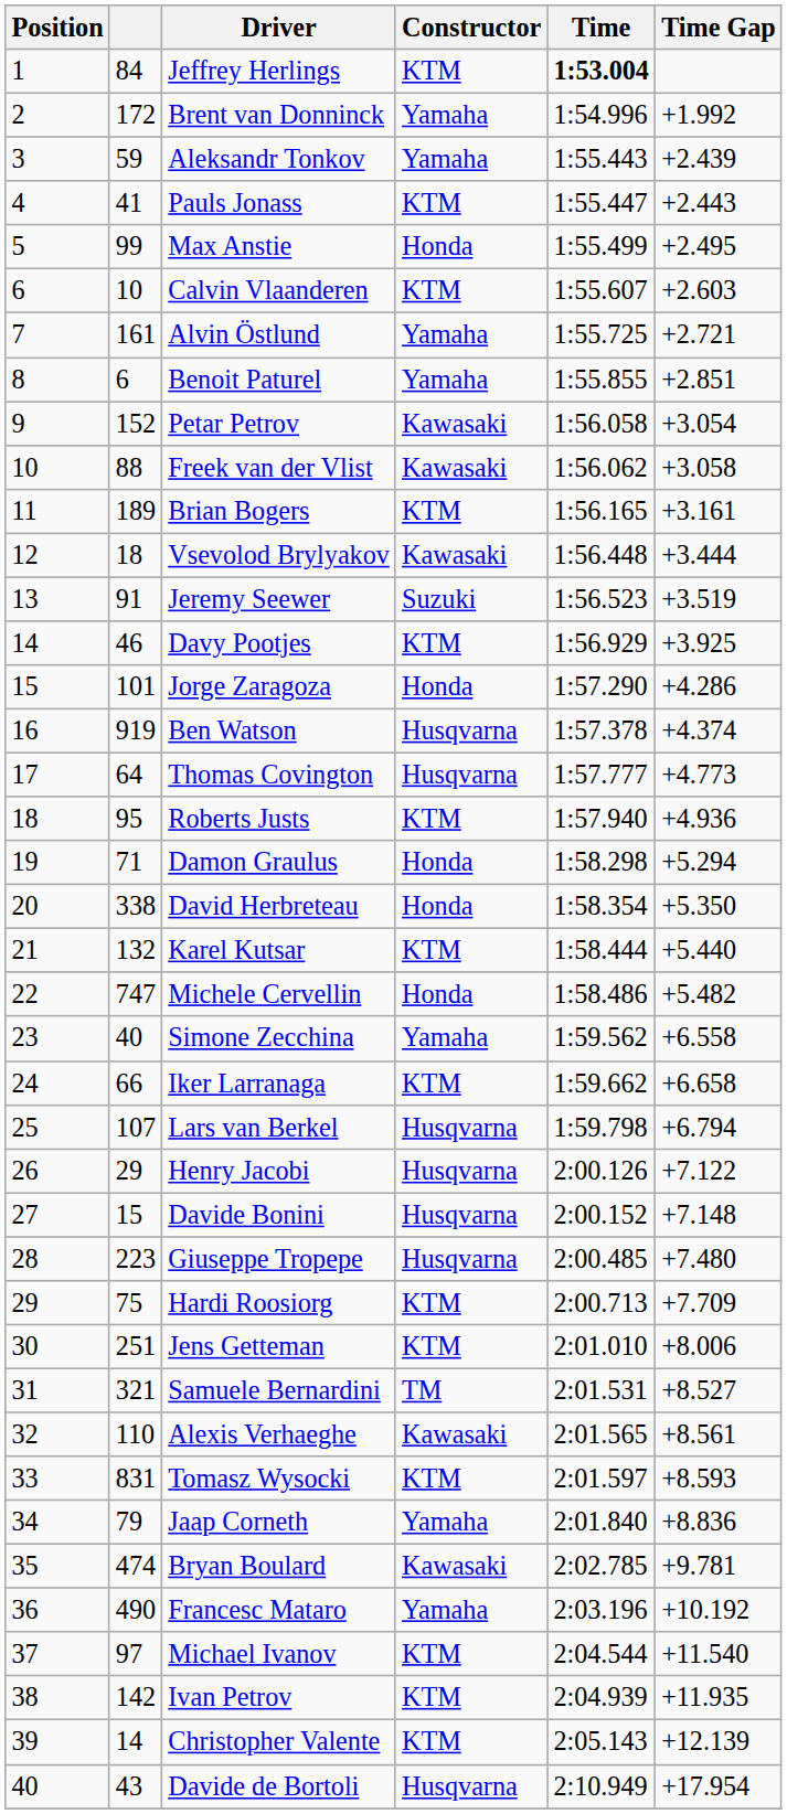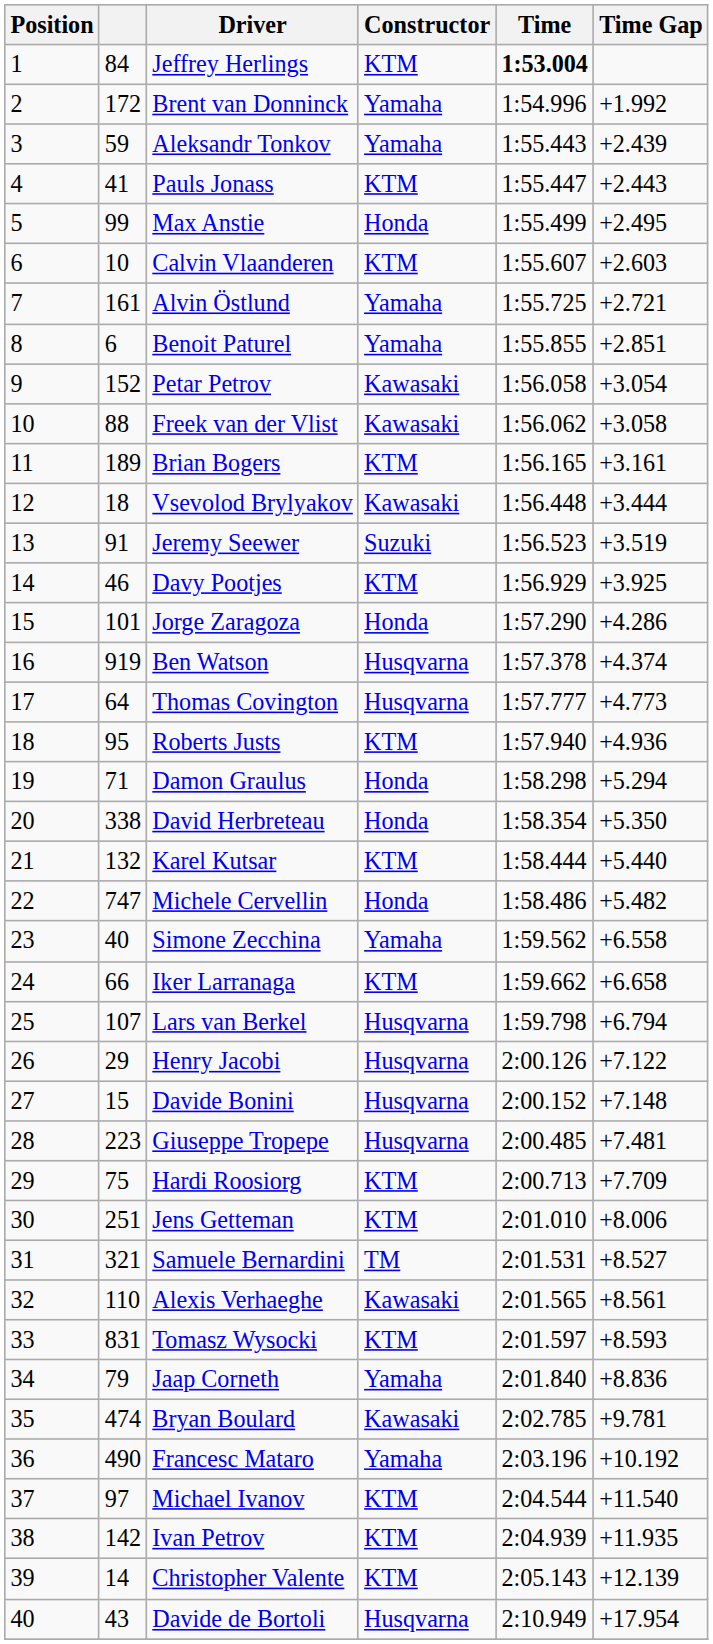 <table class="wikitable" style="font-size:95%;">
 <tr>
 <th>Position</th>
 <th></th>
 <th>Driver</th>
 <th>Constructor</th>
 <th>Time</th>
 <th>Time Gap</th>
 </tr>
 <tr>
 <td>1</td>
 <td>84</td>
 <td> <a href='#'>Jeffrey Herlings</a></td>
 <td><a href='#'>KTM</a></td>
 <td><strong>1:53.004</strong></td>
 <td></td>
 </tr>
 <tr>
 <td>2</td>
 <td>172</td>
 <td> <a href='#'>Brent van Donninck</a></td>
 <td><a href='#'>Yamaha</a></td>
 <td>1:54.996</td>
 <td>+1.992</td>
 </tr>
 <tr>
 <td>3</td>
 <td>59</td>
 <td> <a href='#'>Aleksandr Tonkov</a></td>
 <td><a href='#'>Yamaha</a></td>
 <td>1:55.443</td>
 <td>+2.439</td>
 </tr>
 <tr>
 <td>4</td>
 <td>41</td>
 <td> <a href='#'>Pauls Jonass</a></td>
 <td><a href='#'>KTM</a></td>
 <td>1:55.447</td>
 <td>+2.443</td>
 </tr>
 <tr>
 <td>5</td>
 <td>99</td>
 <td> <a href='#'>Max Anstie</a></td>
 <td><a href='#'>Honda</a></td>
 <td>1:55.499</td>
 <td>+2.495</td>
 </tr>
 <tr>
 <td>6</td>
 <td>10</td>
 <td> <a href='#'>Calvin Vlaanderen</a></td>
 <td><a href='#'>KTM</a></td>
 <td>1:55.607</td>
 <td>+2.603</td>
 </tr>
 <tr>
 <td>7</td>
 <td>161</td>
 <td> <a href='#'>Alvin Östlund</a></td>
 <td><a href='#'>Yamaha</a></td>
 <td>1:55.725</td>
 <td>+2.721</td>
 </tr>
 <tr>
 <td>8</td>
 <td>6</td>
 <td> <a href='#'>Benoit Paturel</a></td>
 <td><a href='#'>Yamaha</a></td>
 <td>1:55.855</td>
 <td>+2.851</td>
 </tr>
 <tr>
 <td>9</td>
 <td>152</td>
 <td> <a href='#'>Petar Petrov</a></td>
 <td><a href='#'>Kawasaki</a></td>
 <td>1:56.058</td>
 <td>+3.054</td>
 </tr>
 <tr>
 <td>10</td>
 <td>88</td>
 <td> <a href='#'>Freek van der Vlist</a></td>
 <td><a href='#'>Kawasaki</a></td>
 <td>1:56.062</td>
 <td>+3.058</td>
 </tr>
 <tr>
 <td>11</td>
 <td>189</td>
 <td> <a href='#'>Brian Bogers</a></td>
 <td><a href='#'>KTM</a></td>
 <td>1:56.165</td>
 <td>+3.161</td>
 </tr>
 <tr>
 <td>12</td>
 <td>18</td>
 <td> <a href='#'>Vsevolod Brylyakov</a></td>
 <td><a href='#'>Kawasaki</a></td>
 <td>1:56.448</td>
 <td>+3.444</td>
 </tr>
 <tr>
 <td>13</td>
 <td>91</td>
 <td> <a href='#'>Jeremy Seewer</a></td>
 <td><a href='#'>Suzuki</a></td>
 <td>1:56.523</td>
 <td>+3.519</td>
 </tr>
 <tr>
 <td>14</td>
 <td>46</td>
 <td> <a href='#'>Davy Pootjes</a></td>
 <td><a href='#'>KTM</a></td>
 <td>1:56.929</td>
 <td>+3.925</td>
 </tr>
 <tr>
 <td>15</td>
 <td>101</td>
 <td> <a href='#'>Jorge Zaragoza</a></td>
 <td><a href='#'>Honda</a></td>
 <td>1:57.290</td>
 <td>+4.286</td>
 </tr>
 <tr>
 <td>16</td>
 <td>919</td>
 <td> <a href='#'>Ben Watson</a></td>
 <td><a href='#'>Husqvarna</a></td>
 <td>1:57.378</td>
 <td>+4.374</td>
 </tr>
 <tr>
 <td>17</td>
 <td>64</td>
 <td> <a href='#'>Thomas Covington</a></td>
 <td><a href='#'>Husqvarna</a></td>
 <td>1:57.777</td>
 <td>+4.773</td>
 </tr>
 <tr>
 <td>18</td>
 <td>95</td>
 <td> <a href='#'>Roberts Justs</a></td>
 <td><a href='#'>KTM</a></td>
 <td>1:57.940</td>
 <td>+4.936</td>
 </tr>
 <tr>
 <td>19</td>
 <td>71</td>
 <td> <a href='#'>Damon Graulus</a></td>
 <td><a href='#'>Honda</a></td>
 <td>1:58.298</td>
 <td>+5.294</td>
 </tr>
 <tr>
 <td>20</td>
 <td>338</td>
 <td> <a href='#'>David Herbreteau</a></td>
 <td><a href='#'>Honda</a></td>
 <td>1:58.354</td>
 <td>+5.350</td>
 </tr>
 <tr>
 <td>21</td>
 <td>132</td>
 <td> <a href='#'>Karel Kutsar</a></td>
 <td><a href='#'>KTM</a></td>
 <td>1:58.444</td>
 <td>+5.440</td>
 </tr>
 <tr>
 <td>22</td>
 <td>747</td>
 <td> <a href='#'>Michele Cervellin</a></td>
 <td><a href='#'>Honda</a></td>
 <td>1:58.486</td>
 <td>+5.482</td>
 </tr>
 <tr>
 <td>23</td>
 <td>40</td>
 <td> <a href='#'>Simone Zecchina</a></td>
 <td><a href='#'>Yamaha</a></td>
 <td>1:59.562</td>
 <td>+6.558</td>
 </tr>
 <tr>
 <td>24</td>
 <td>66</td>
 <td> <a href='#'>Iker Larranaga</a></td>
 <td><a href='#'>KTM</a></td>
 <td>1:59.662</td>
 <td>+6.658</td>
 </tr>
 <tr>
 <td>25</td>
 <td>107</td>
 <td> <a href='#'>Lars van Berkel</a></td>
 <td><a href='#'>Husqvarna</a></td>
 <td>1:59.798</td>
 <td>+6.794</td>
 </tr>
 <tr>
 <td>26</td>
 <td>29</td>
 <td> <a href='#'>Henry Jacobi</a></td>
 <td><a href='#'>Husqvarna</a></td>
 <td>2:00.126</td>
 <td>+7.122</td>
 </tr>
 <tr>
 <td>27</td>
 <td>15</td>
 <td> <a href='#'>Davide Bonini</a></td>
 <td><a href='#'>Husqvarna</a></td>
 <td>2:00.152</td>
 <td>+7.148</td>
 </tr>
 <tr>
 <td>28</td>
 <td>223</td>
 <td> <a href='#'>Giuseppe Tropepe</a></td>
 <td><a href='#'>Husqvarna</a></td>
 <td>2:00.485</td>
-<td>+7.480</td>
+<td>+7.481</td>
 </tr>
 <tr>
 <td>29</td>
 <td>75</td>
 <td> <a href='#'>Hardi Roosiorg</a></td>
 <td><a href='#'>KTM</a></td>
 <td>2:00.713</td>
 <td>+7.709</td>
 </tr>
 <tr>
 <td>30</td>
 <td>251</td>
 <td> <a href='#'>Jens Getteman</a></td>
 <td><a href='#'>KTM</a></td>
 <td>2:01.010</td>
 <td>+8.006</td>
 </tr>
 <tr>
 <td>31</td>
 <td>321</td>
 <td> <a href='#'>Samuele Bernardini</a></td>
 <td><a href='#'>TM</a></td>
 <td>2:01.531</td>
 <td>+8.527</td>
 </tr>
 <tr>
 <td>32</td>
 <td>110</td>
 <td> <a href='#'>Alexis Verhaeghe</a></td>
 <td><a href='#'>Kawasaki</a></td>
 <td>2:01.565</td>
 <td>+8.561</td>
 </tr>
 <tr>
 <td>33</td>
 <td>831</td>
 <td> <a href='#'>Tomasz Wysocki</a></td>
 <td><a href='#'>KTM</a></td>
 <td>2:01.597</td>
 <td>+8.593</td>
 </tr>
 <tr>
 <td>34</td>
 <td>79</td>
 <td> <a href='#'>Jaap Corneth</a></td>
 <td><a href='#'>Yamaha</a></td>
 <td>2:01.840</td>
 <td>+8.836</td>
 </tr>
 <tr>
 <td>35</td>
 <td>474</td>
 <td> <a href='#'>Bryan Boulard</a></td>
 <td><a href='#'>Kawasaki</a></td>
 <td>2:02.785</td>
 <td>+9.781</td>
 </tr>
 <tr>
 <td>36</td>
 <td>490</td>
 <td> <a href='#'>Francesc Mataro</a></td>
 <td><a href='#'>Yamaha</a></td>
 <td>2:03.196</td>
 <td>+10.192</td>
 </tr>
 <tr>
 <td>37</td>
 <td>97</td>
 <td> <a href='#'>Michael Ivanov</a></td>
 <td><a href='#'>KTM</a></td>
 <td>2:04.544</td>
 <td>+11.540</td>
 </tr>
 <tr>
 <td>38</td>
 <td>142</td>
 <td> <a href='#'>Ivan Petrov</a></td>
 <td><a href='#'>KTM</a></td>
 <td>2:04.939</td>
 <td>+11.935</td>
 </tr>
 <tr>
 <td>39</td>
 <td>14</td>
 <td> <a href='#'>Christopher Valente</a></td>
 <td><a href='#'>KTM</a></td>
 <td>2:05.143</td>
 <td>+12.139</td>
 </tr>
 <tr>
 <td>40</td>
 <td>43</td>
 <td> <a href='#'>Davide de Bortoli</a></td>
 <td><a href='#'>Husqvarna</a></td>
 <td>2:10.949</td>
 <td>+17.954</td>
 </tr>
 <tr>
 </tr>
 </table>
